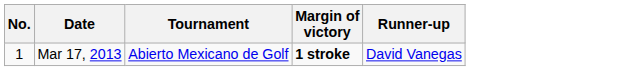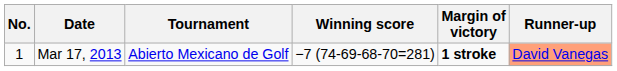 <table class="wikitable" style="font-size:95%;">
 <tr>
 <th>No.</th>
 <th>Date</th>
 <th>Tournament</th>
+<th>Winning score</th>
 <th>Margin of<br>victory</th>
 <th>Runner-up</th>
 </tr>
 <tr>
 <td align=center>1</td>
 <td align=right>Mar 17, <a href='#'>2013</a></td>
 <td><a href='#'>Abierto Mexicano de Golf</a></td>
+<td>−7 (74-69-68-70=281)</td>
 <td><strong>1 stroke</strong></td>
-<td> <a href='#'>David Vanegas</a></td>
+<td style="background: lightsalmon;"> <a href='#'>David Vanegas</a></td>
 </tr>
 </table>
